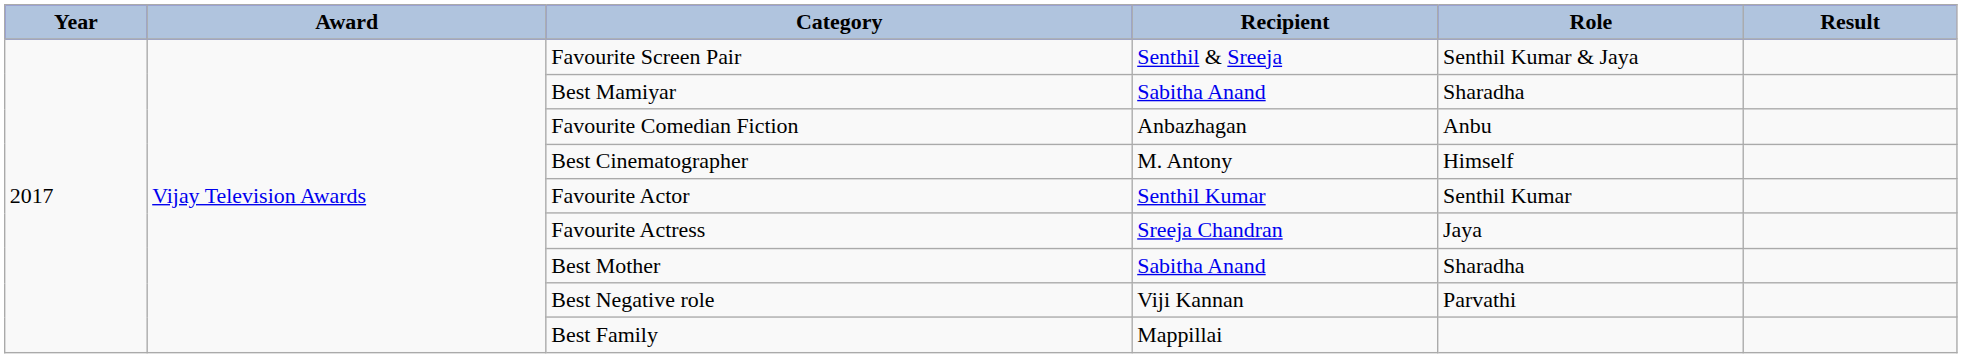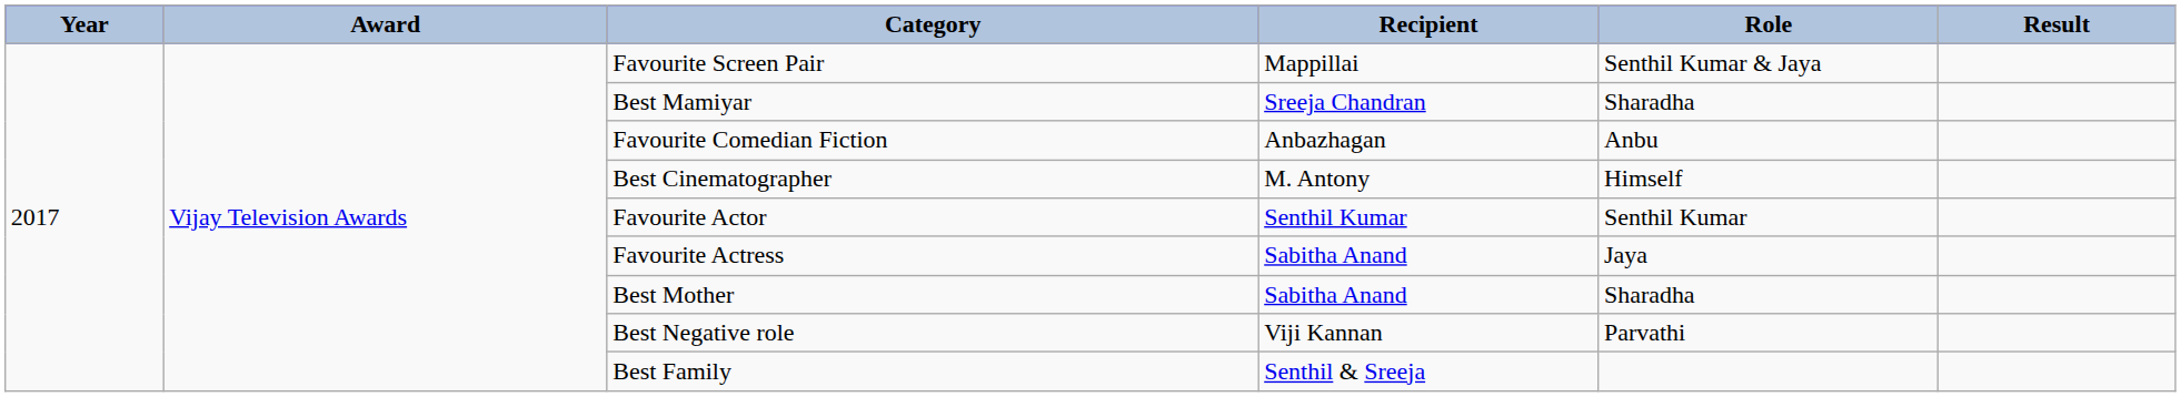 <table class="wikitable" width="90%">
 <tr bgcolor="blue">
 <th style="width:25pt; background:LightSteelBlue;">Year</th>
 <th style="width:80pt; background:LightSteelBlue;">Award</th>
 <th style="width:120pt; background:LightSteelBlue;">Category</th>
 <th style="width:60pt; background:LightSteelBlue;">Recipient</th>
 <th style="width:60pt; background:LightSteelBlue;">Role</th>
 <th style="width:40pt; background:LightSteelBlue;">Result</th>
 </tr>
 <tr>
 <td rowspan="9">2017 </td>
 <td rowspan="9"><a href='#'>Vijay Television Awards</a></td>
 <td>Favourite Screen Pair</td>
-<td><a href='#'>Senthil</a> & <a href='#'>Sreeja</a></td>
+<td>Mappillai</td>
 <td>Senthil Kumar & Jaya</td>
 <td></td>
 </tr>
 <tr>
 <td>Best Mamiyar</td>
-<td><a href='#'>Sabitha Anand</a></td>
+<td><a href='#'>Sreeja Chandran</a></td>
 <td>Sharadha</td>
 <td></td>
 </tr>
 <tr>
 <td>Favourite Comedian Fiction</td>
 <td>Anbazhagan</td>
 <td>Anbu</td>
 <td></td>
 </tr>
 <tr>
 <td>Best Cinematographer</td>
 <td>M. Antony</td>
 <td>Himself</td>
 <td></td>
 </tr>
 <tr>
 <td>Favourite Actor</td>
 <td><a href='#'>Senthil Kumar</a></td>
 <td>Senthil Kumar</td>
 <td></td>
 </tr>
 <tr>
 <td>Favourite Actress</td>
-<td><a href='#'>Sreeja Chandran</a></td>
+<td><a href='#'>Sabitha Anand</a></td>
 <td>Jaya</td>
 <td></td>
 </tr>
 <tr>
 <td>Best Mother</td>
 <td><a href='#'>Sabitha Anand</a></td>
 <td>Sharadha</td>
 <td></td>
 </tr>
 <tr>
 <td>Best Negative role</td>
 <td>Viji Kannan</td>
 <td>Parvathi</td>
 <td></td>
 </tr>
 <tr>
 <td>Best Family</td>
-<td>Mappillai</td>
+<td><a href='#'>Senthil</a> & <a href='#'>Sreeja</a></td>
 <td></td>
 <td></td>
 </tr>
 </table>
